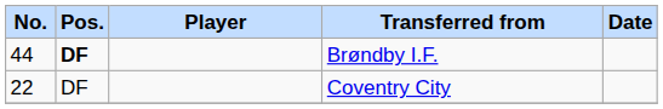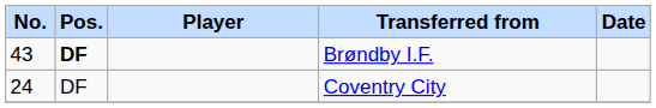 <table class="wikitable sortable" style="text-align:left; font-size:95%;">
 <tr>
 <th style="background:#c2ddff; width:30px;"><strong>No.</strong></th>
 <th style="background:#c2ddff; width:30px;"><strong>Pos.</strong></th>
 <th style="background:#c2ddff; width:150px;"><strong>Player</strong></th>
 <th style="background:#c2ddff; width:200px;"><strong>Transferred from</strong></th>
 <th style="background:#c2ddff; width:30px;"><strong>Date</strong></th>
 </tr>
 <tr>
-<td>44</td>
+<td>43</td>
 <td><strong>DF</strong></td>
 <td align=left></td>
 <td> <a href='#'>Brøndby I.F.</a></td>
 <td></td>
 </tr>
 <tr>
-<td>22</td>
+<td>24</td>
 <td>DF</td>
 <td align=left></td>
 <td> <a href='#'>Coventry City</a></td>
 <td></td>
 </tr>
 <tr>
 </tr>
 </table>
